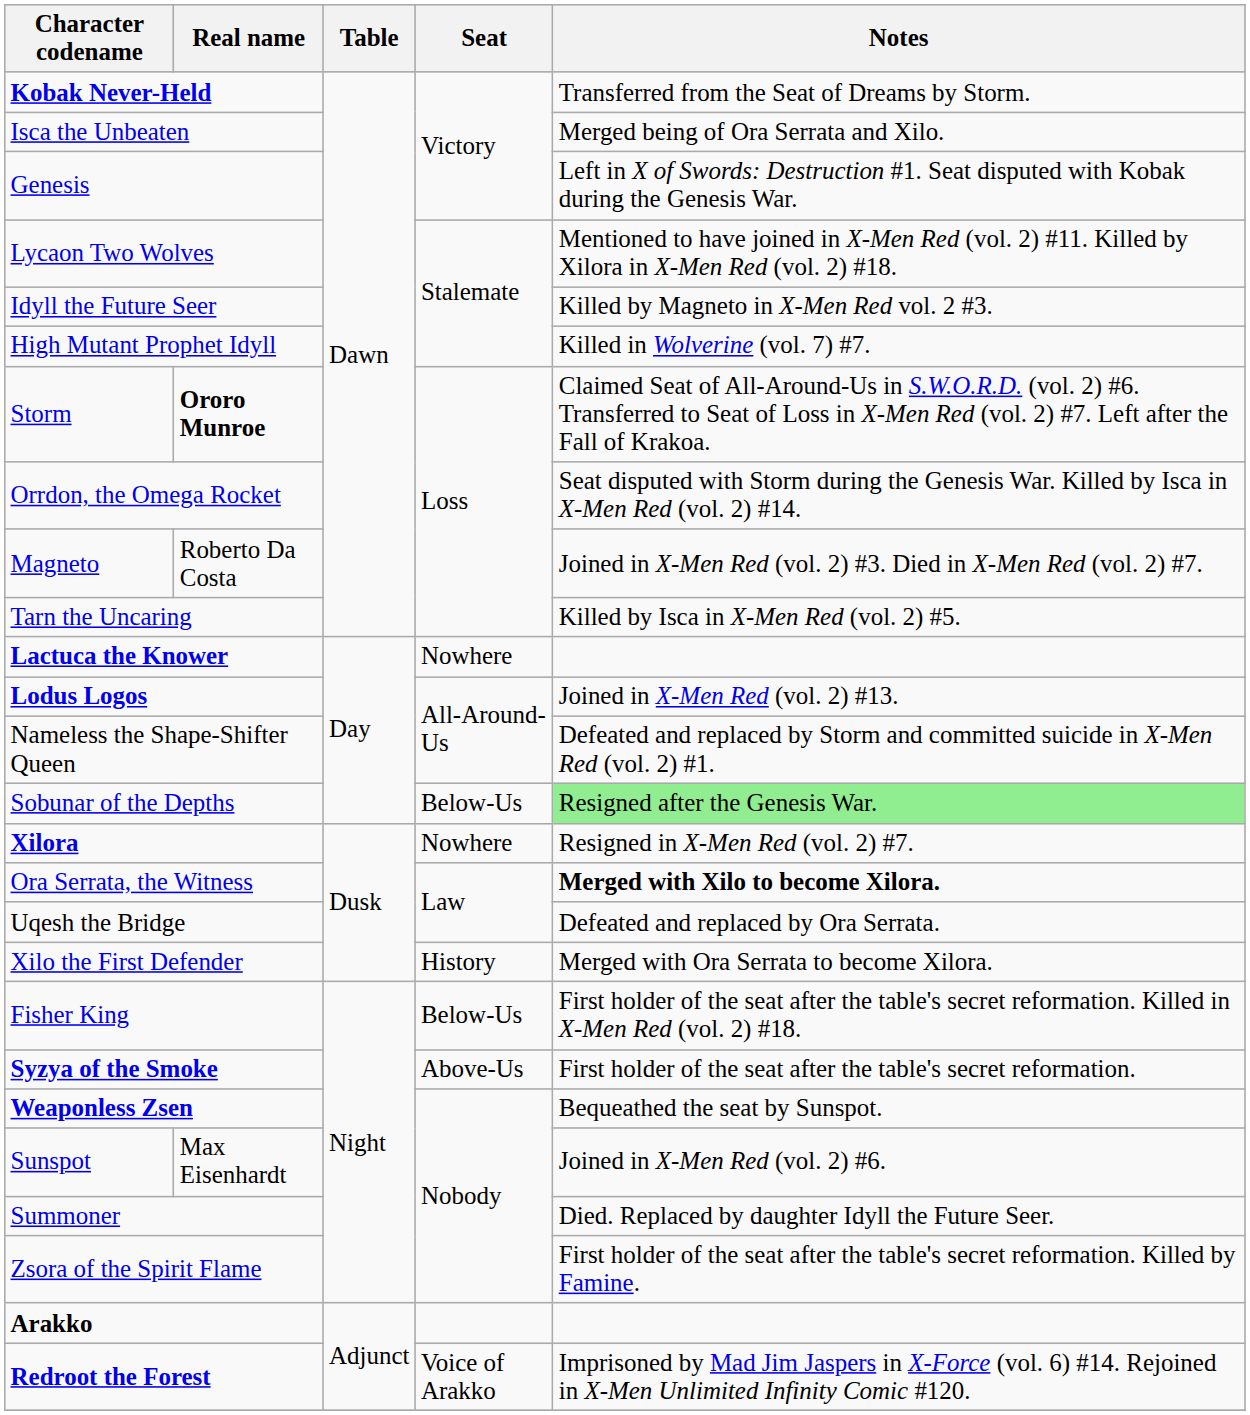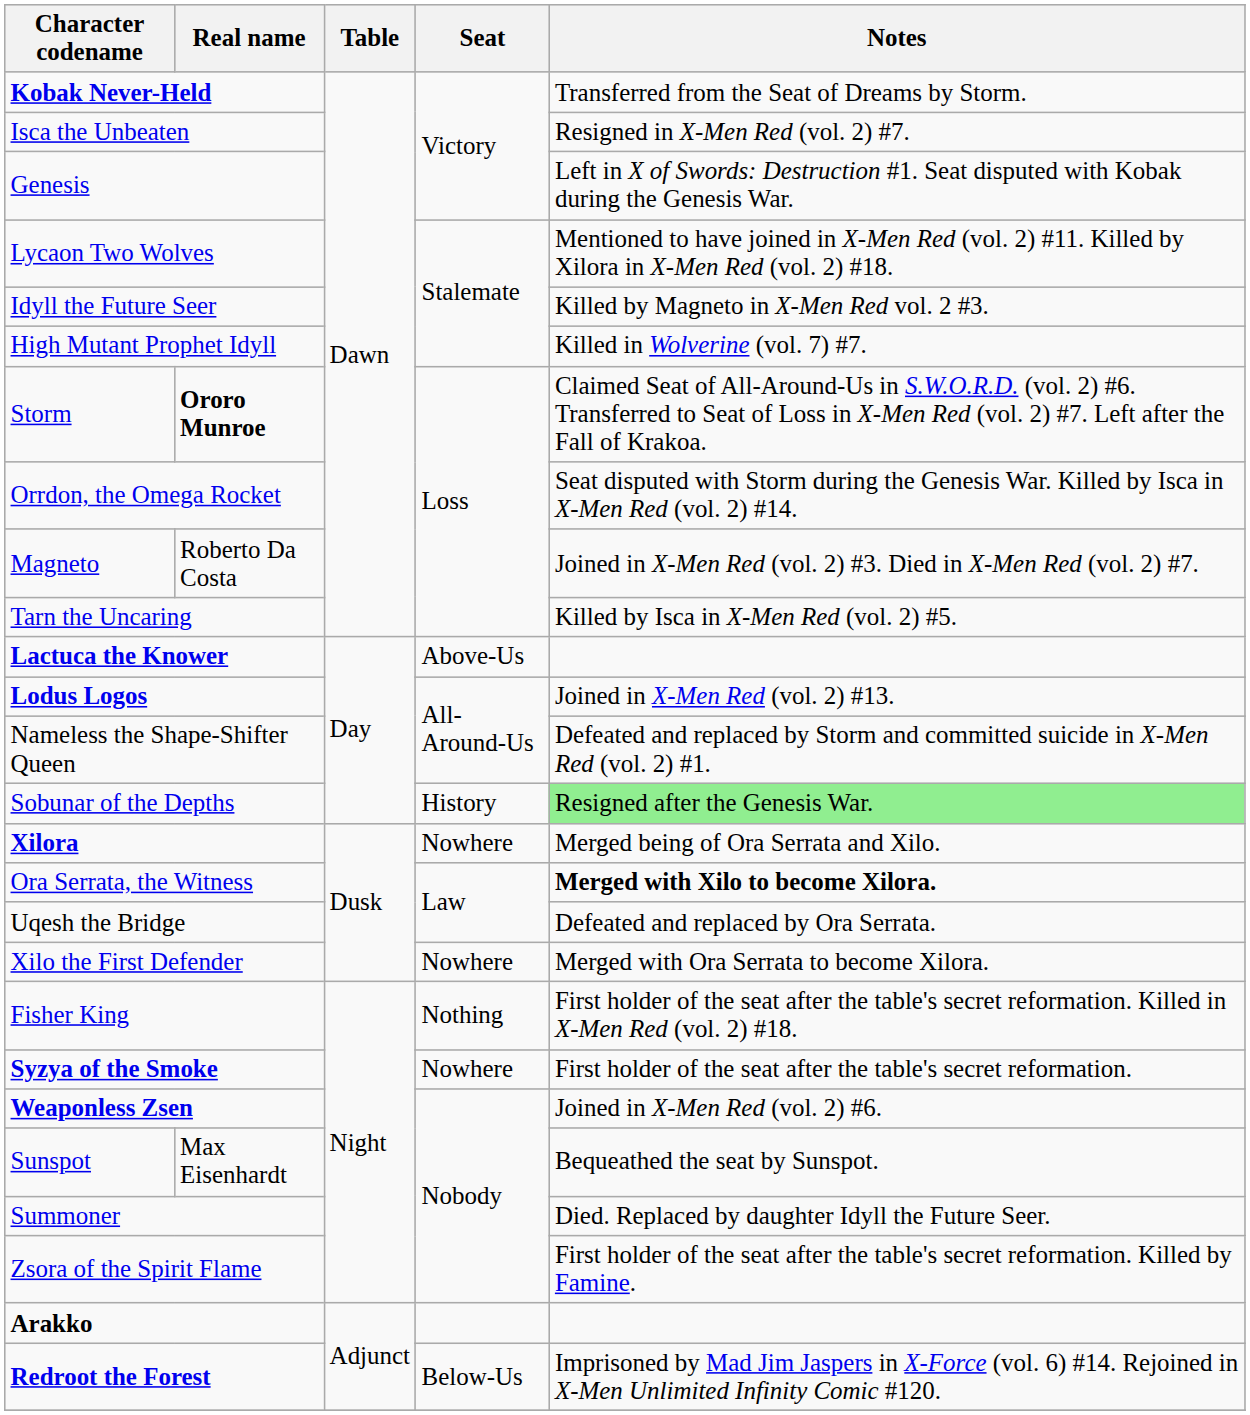 <table class="wikitable sortable" style="width:90%;">
 <tr>
 <th>Character codename</th>
 <th>Real name</th>
 <th>Table</th>
 <th>Seat</th>
 <th>Notes</th>
 </tr>
 <tr>
 <td colspan="2"><strong><a href='#'>Kobak Never-Held</a></strong></td>
 <td rowspan="10">Dawn</td>
 <td rowspan="3">Victory</td>
 <td>Transferred from the Seat of Dreams by Storm.</td>
 </tr>
 <tr>
 <td colspan="2"><a href='#'>Isca the Unbeaten</a></td>
-<td>Merged being of Ora Serrata and Xilo.</td>
+<td>Resigned in <em>X-Men Red</em> (vol. 2) #7.</td>
 </tr>
 <tr>
 <td colspan="2"><a href='#'>Genesis</a></td>
 <td>Left in <em>X of Swords: Destruction</em> #1. Seat disputed with Kobak during the Genesis War.</td>
 </tr>
 <tr>
 <td colspan="2"><a href='#'>Lycaon Two Wolves</a></td>
 <td rowspan="3">Stalemate</td>
 <td>Mentioned to have joined in <em>X-Men Red</em> (vol. 2) #11. Killed by Xilora in <em>X-Men Red</em> (vol. 2) #18.</td>
 </tr>
 <tr>
 <td colspan="2"><a href='#'>Idyll the Future Seer</a></td>
 <td>Killed by Magneto in <em>X-Men Red</em> vol. 2 #3.</td>
 </tr>
 <tr>
 <td colspan="2"><a href='#'>High Mutant Prophet Idyll</a></td>
 <td>Killed in <em><a href='#'>Wolverine</a></em> (vol. 7) #7.</td>
 </tr>
 <tr>
 <td><a href='#'>Storm</a></td>
 <td><strong>Ororo Munroe</strong></td>
 <td rowspan="4">Loss</td>
 <td>Claimed Seat of All-Around-Us in <em><a href='#'>S.W.O.R.D.</a></em> (vol. 2) #6. Transferred to Seat of Loss in <em>X-Men Red</em> (vol. 2) #7. Left after the Fall of Krakoa.</td>
 </tr>
 <tr>
 <td colspan="2"><a href='#'>Orrdon, the Omega Rocket</a></td>
 <td>Seat disputed with Storm during the Genesis War. Killed by Isca in <em>X-Men Red</em> (vol. 2) #14.</td>
 </tr>
 <tr>
 <td><a href='#'>Magneto</a></td>
 <td>Roberto Da Costa</td>
 <td>Joined in <em>X-Men Red</em> (vol. 2) #3. Died in <em>X-Men Red</em> (vol. 2) #7.</td>
 </tr>
 <tr>
 <td colspan="2"><a href='#'>Tarn the Uncaring</a></td>
 <td>Killed by Isca in <em>X-Men Red</em> (vol. 2) #5.</td>
 </tr>
 <tr>
 <td colspan="2"><strong><a href='#'>Lactuca the Knower</a></strong></td>
 <td rowspan="4">Day</td>
-<td>Nowhere</td>
+<td>Above-Us</td>
 <td></td>
 </tr>
 <tr>
 <td colspan="2"><strong><a href='#'>Lodus Logos</a></strong></td>
 <td rowspan="2">All-Around-Us</td>
 <td>Joined in <em><a href='#'>X-Men Red</a></em> (vol. 2) #13.</td>
 </tr>
 <tr>
 <td colspan="2">Nameless the Shape-Shifter Queen</td>
 <td>Defeated and replaced by Storm and committed suicide in <em>X-Men Red</em> (vol. 2) #1.</td>
 </tr>
 <tr>
 <td colspan="2"><a href='#'>Sobunar of the Depths</a></td>
-<td>Below-Us</td>
+<td>History</td>
 <td style="background: lightgreen;">Resigned after the Genesis War.</td>
 </tr>
 <tr>
 <td colspan="2"><strong><a href='#'>Xilora</a></strong></td>
 <td rowspan="4">Dusk</td>
 <td>Nowhere</td>
-<td>Resigned in <em>X-Men Red</em> (vol. 2) #7.</td>
+<td>Merged being of Ora Serrata and Xilo.</td>
 </tr>
 <tr>
 <td colspan="2"><a href='#'>Ora Serrata, the Witness</a></td>
 <td rowspan="2">Law</td>
 <td><strong>Merged with Xilo to become Xilora.</strong></td>
 </tr>
 <tr>
 <td colspan="2">Uqesh the Bridge</td>
 <td>Defeated and replaced by Ora Serrata.</td>
 </tr>
 <tr>
 <td colspan="2"><a href='#'>Xilo the First Defender</a></td>
-<td>History</td>
+<td>Nowhere</td>
 <td>Merged with Ora Serrata to become Xilora.</td>
 </tr>
 <tr>
 <td colspan="2"><a href='#'>Fisher King</a></td>
 <td rowspan="6">Night</td>
-<td>Below-Us</td>
+<td>Nothing</td>
 <td>First holder of the seat after the table's secret reformation. Killed in <em>X-Men Red</em> (vol. 2) #18.</td>
 </tr>
 <tr>
 <td colspan="2"><strong><a href='#'>Syzya of the Smoke</a></strong></td>
-<td>Above-Us</td>
+<td>Nowhere</td>
 <td>First holder of the seat after the table's secret reformation.</td>
 </tr>
 <tr>
 <td colspan="2"><strong><a href='#'>Weaponless Zsen</a></strong></td>
 <td rowspan="4">Nobody</td>
-<td>Bequeathed the seat by Sunspot.</td>
+<td>Joined in <em>X-Men Red</em> (vol. 2) #6.</td>
 </tr>
 <tr>
 <td><a href='#'>Sunspot</a></td>
 <td>Max Eisenhardt</td>
-<td>Joined in <em>X-Men Red</em> (vol. 2) #6.</td>
+<td>Bequeathed the seat by Sunspot.</td>
 </tr>
 <tr>
 <td colspan="2"><a href='#'>Summoner</a></td>
 <td>Died. Replaced by daughter Idyll the Future Seer.</td>
 </tr>
 <tr>
 <td colspan="2"><a href='#'>Zsora of the Spirit Flame</a></td>
 <td>First holder of the seat after the table's secret reformation. Killed by <a href='#'>Famine</a>.</td>
 </tr>
 <tr>
 <td colspan="2"><strong>Arakko</strong></td>
 <td rowspan="2">Adjunct</td>
 <td></td>
 <td></td>
 </tr>
 <tr>
 <td colspan="2"><strong><a href='#'>Redroot the Forest</a></strong></td>
-<td>Voice of Arakko</td>
+<td>Below-Us</td>
 <td>Imprisoned by <a href='#'>Mad Jim Jaspers</a> in <em><a href='#'>X-Force</a></em> (vol. 6) #14. Rejoined in <em>X-Men Unlimited Infinity Comic</em> #120.</td>
 </tr>
 <tr>
 </tr>
 </table>
